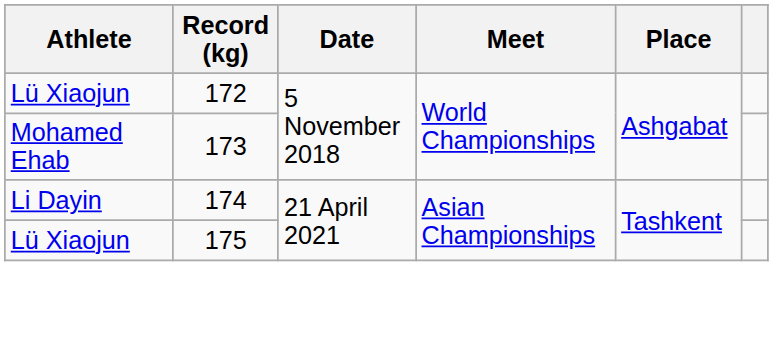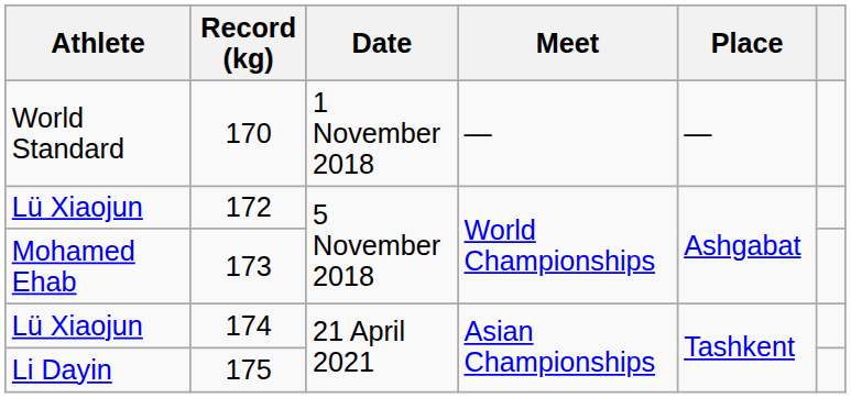 <table class="wikitable" style="font-size:90%; width: 70%;">
 <tr>
 <th width=20%>Athlete</th>
 <th width=8%>Record (kg)</th>
 <th width=12%>Date</th>
 <th width=18%>Meet</th>
 <th width=11%>Place</th>
 <th width=3%></th>
+</tr>
+<tr>
+<td>World Standard</td>
+<td align="center">170</td>
+<td>1 November 2018</td>
+<td>—</td>
+<td>—</td>
+<td></td>
 </tr>
 <tr>
 <td> <a href='#'>Lü Xiaojun</a></td>
 <td align="center">172</td>
 <td rowspan=2>5 November 2018</td>
 <td rowspan=2><a href='#'>World Championships</a></td>
 <td rowspan=2><a href='#'>Ashgabat</a></td>
 <td></td>
 </tr>
 <tr>
 <td> <a href='#'>Mohamed Ehab</a></td>
 <td align="center">173</td>
 <td></td>
 </tr>
 <tr>
-<td> <a href='#'>Li Dayin</a></td>
+<td> <a href='#'>Lü Xiaojun</a></td>
 <td align="center">174</td>
 <td rowspan=2>21 April 2021</td>
 <td rowspan=2><a href='#'>Asian Championships</a></td>
 <td rowspan=2><a href='#'>Tashkent</a></td>
 <td></td>
 </tr>
 <tr>
-<td> <a href='#'>Lü Xiaojun</a></td>
+<td> <a href='#'>Li Dayin</a></td>
 <td align="center">175</td>
 <td></td>
 </tr>
 </table>
